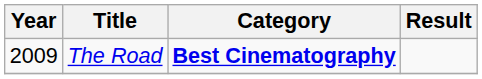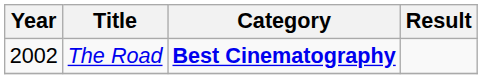 <table class="wikitable">
 <tr>
 <th>Year</th>
 <th>Title</th>
 <th>Category</th>
 <th>Result</th>
 </tr>
 <tr>
-<td>2009</td>
+<td>2002</td>
 <td><em><a href='#'>The Road</a></em></td>
 <td><strong><a href='#'>Best Cinematography</a></strong></td>
 <td></td>
 </tr>
 <tr>
 </tr>
 </table>
